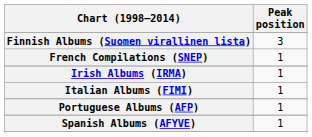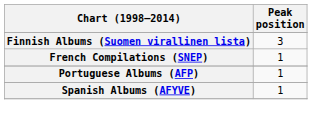 <table class="wikitable sortable plainrowheaders" style="text-align:center;">
 <tr>
 <th scope="col">Chart (1998–2014)</th>
 <th scope="col">Peak<br>position</th>
 </tr>
 <tr>
 </tr>
 <tr>
 </tr>
 <tr>
 </tr>
 <tr>
 </tr>
 <tr>
 </tr>
 <tr>
 </tr>
 <tr>
 </tr>
 <tr>
 <th scope="row">Finnish Albums (<a href='#'>Suomen virallinen lista</a>)</th>
 <td>3</td>
 </tr>
 <tr>
 <th scope="row">French Compilations (<a href='#'>SNEP</a>)</th>
 <td>1</td>
 </tr>
 <tr>
 </tr>
 <tr>
 </tr>
 <tr>
-<th scope="row"><a href='#'>Irish Albums</a> (<a href='#'>IRMA</a>)</th>
-<td>1</td>
-</tr>
-<tr>
-<th scope="row">Italian Albums (<a href='#'>FIMI</a>)</th>
-<td>1</td>
-</tr>
-<tr>
 </tr>
 <tr>
 </tr>
 <tr>
 </tr>
 <tr>
 <th scope="row">Portuguese Albums (<a href='#'>AFP</a>)</th>
 <td>1</td>
 </tr>
 <tr>
 </tr>
 <tr>
 <th scope="row">Spanish Albums (<a href='#'>AFYVE</a>)</th>
 <td align="center">1</td>
 </tr>
 <tr>
 </tr>
 <tr>
 </tr>
 <tr>
 </tr>
 <tr>
 </tr>
 <tr>
 </tr>
 </table>
